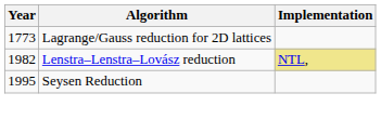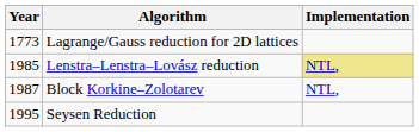 <table class="wikitable">
 <tr>
 <th>Year</th>
 <th>Algorithm</th>
 <th>Implementation</th>
 </tr>
 <tr>
 <td>1773</td>
 <td>Lagrange/Gauss reduction for 2D lattices</td>
 <td></td>
 </tr>
 <tr>
-<td>1982</td>
+<td>1985</td>
 <td><a href='#'>Lenstra–Lenstra–Lovász</a> reduction</td>
 <td style="background: khaki;"><a href='#'>NTL</a>, </td>
+</tr>
+<tr>
+<td>1987</td>
+<td>Block <a href='#'>Korkine–Zolotarev</a></td>
+<td><a href='#'>NTL</a>, </td>
 </tr>
 <tr>
 <td>1995</td>
 <td>Seysen Reduction</td>
 <td></td>
 </tr>
 </table>
